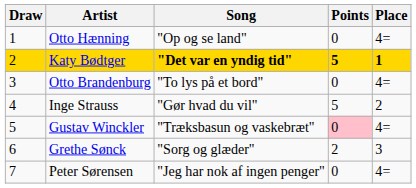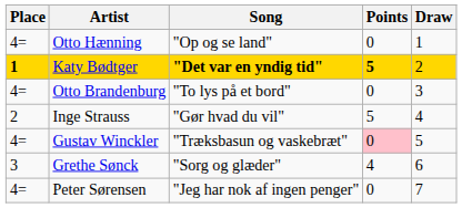 <table class="sortable wikitable" style="margin: 1em auto 1em auto">
 <tr bgcolor="#CCCCCC">
-<th>Draw</th>
+<th>Place</th>
 <th>Artist</th>
 <th>Song</th>
 <th>Points</th>
-<th>Place</th>
+<th>Draw</th>
 </tr>
 <tr>
-<td>1</td>
+<td>4=</td>
 <td><a href='#'>Otto Hænning</a></td>
 <td>"Op og se land"</td>
 <td>0</td>
-<td>4=</td>
+<td>1</td>
 </tr>
 <tr bgcolor="#FFD700">
-<td>2</td>
+<td><strong>1</strong></td>
 <td><a href='#'>Katy Bødtger</a></td>
 <td><strong>"Det var en yndig tid"</strong></td>
 <td><strong>5</strong></td>
-<td><strong>1</strong></td>
+<td>2</td>
+</tr>
+<tr>
+<td>4=</td>
+<td><a href='#'>Otto Brandenburg</a></td>
+<td>"To lys på et bord"</td>
+<td>0</td>
+<td>3</td>
+</tr>
+<tr>
+<td>2</td>
+<td>Inge Strauss</td>
+<td>"Gør hvad du vil"</td>
+<td>5</td>
+<td>4</td>
+</tr>
+<tr>
+<td>4=</td>
+<td><a href='#'>Gustav Winckler</a></td>
+<td>"Træksbasun og vaskebræt"</td>
+<td style="background: pink;">0</td>
+<td>5</td>
 </tr>
 <tr>
 <td>3</td>
-<td><a href='#'>Otto Brandenburg</a></td>
-<td>"To lys på et bord"</td>
-<td>0</td>
-<td>4=</td>
+<td><a href='#'>Grethe Sønck</a></td>
+<td>"Sorg og glæder"</td>
+<td>4</td>
+<td>6</td>
 </tr>
 <tr>
-<td>4</td>
-<td>Inge Strauss</td>
-<td>"Gør hvad du vil"</td>
-<td>5</td>
-<td>2</td>
-</tr>
-<tr>
-<td>5</td>
-<td><a href='#'>Gustav Winckler</a></td>
-<td>"Træksbasun og vaskebræt"</td>
-<td style="background: pink;">0</td>
 <td>4=</td>
-</tr>
-<tr>
-<td>6</td>
-<td><a href='#'>Grethe Sønck</a></td>
-<td>"Sorg og glæder"</td>
-<td>2</td>
-<td>3</td>
-</tr>
-<tr>
-<td>7</td>
 <td>Peter Sørensen</td>
 <td>"Jeg har nok af ingen penger"</td>
 <td>0</td>
-<td>4=</td>
+<td>7</td>
 </tr>
 </table>
